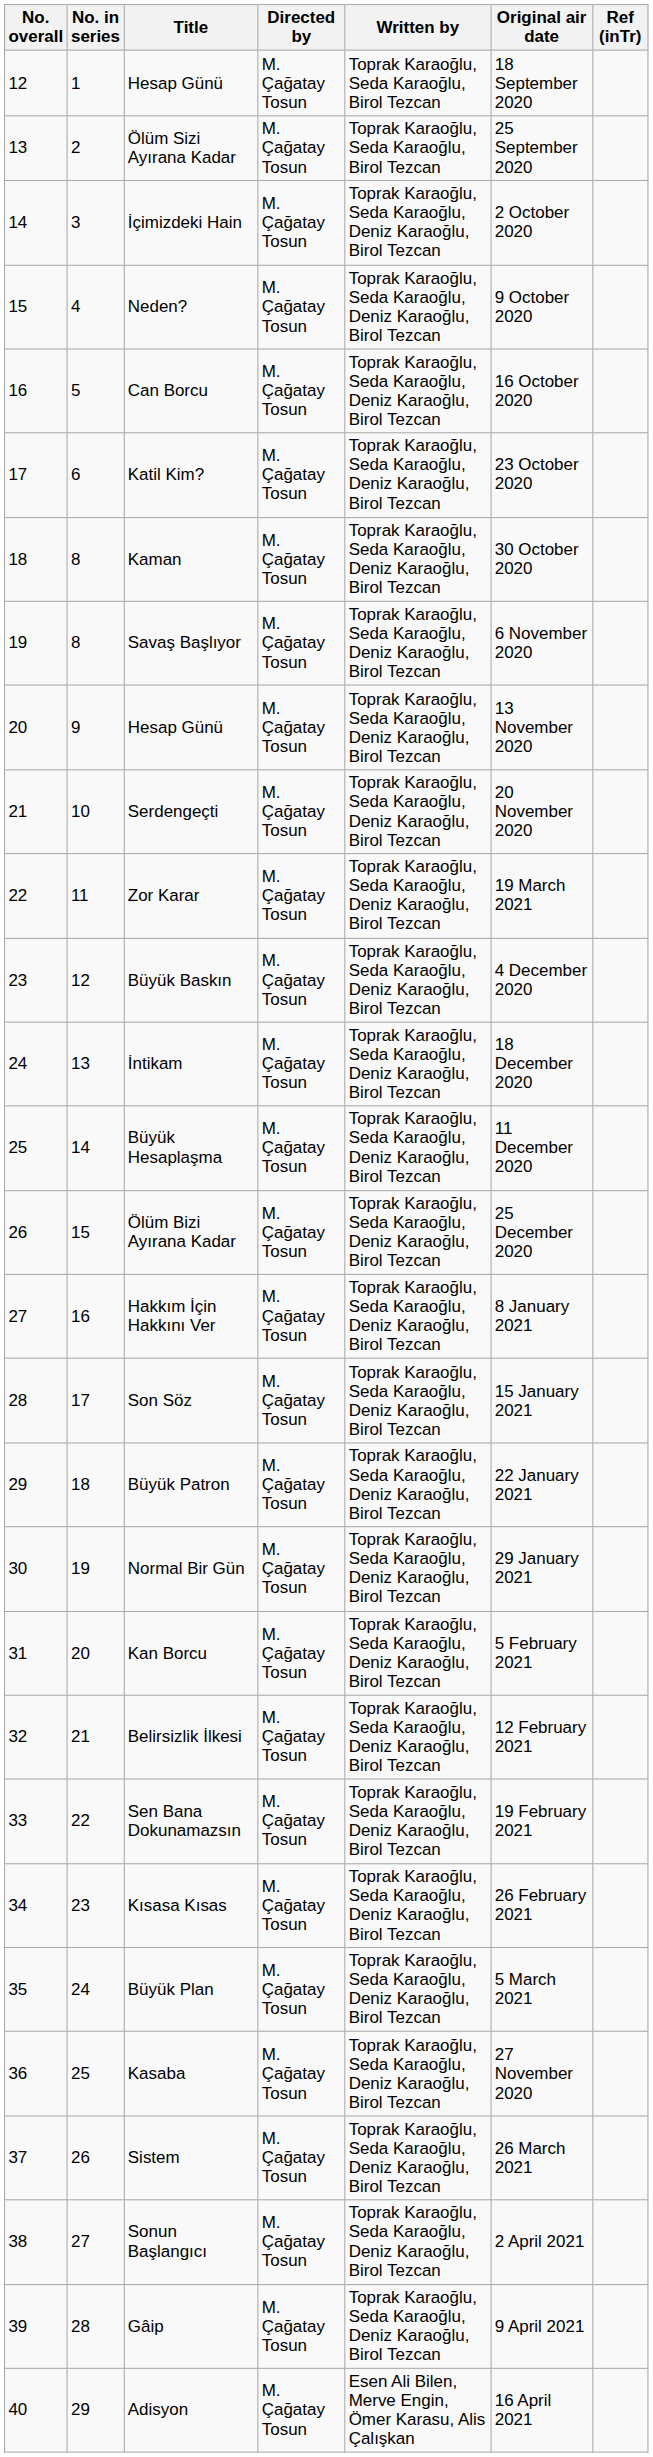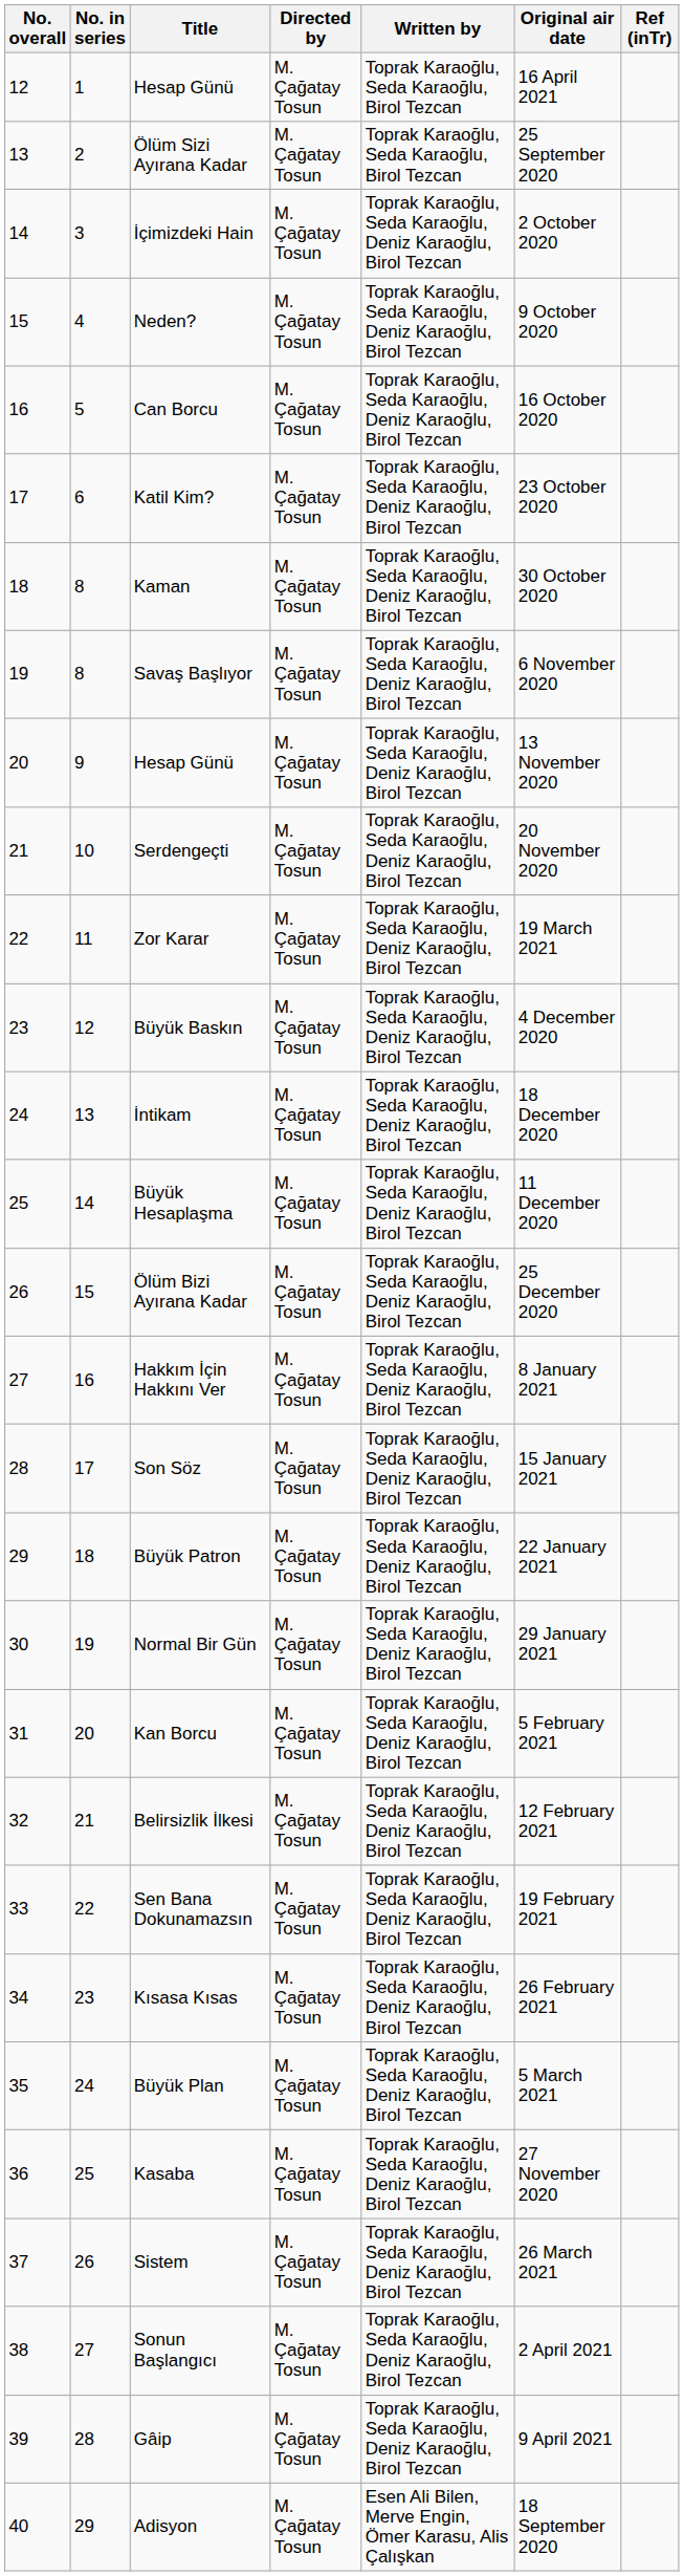 <table class="wikitable">
 <tr>
 <th><abbr>No.</abbr><br>overall</th>
 <th><abbr>No.</abbr> in<br>series</th>
 <th>Title</th>
 <th>Directed by</th>
 <th>Written by</th>
 <th>Original air date</th>
 <th>Ref (inTr)</th>
 </tr>
 <tr>
 <td>12</td>
 <td>1</td>
 <td>Hesap Günü</td>
 <td>M. Çağatay Tosun</td>
 <td>Toprak Karaoğlu, Seda Karaoğlu, Birol Tezcan</td>
-<td>18 September 2020</td>
+<td>16 April 2021</td>
 <td></td>
 </tr>
 <tr>
 <td>13</td>
 <td>2</td>
 <td>Ölüm Sizi Ayırana Kadar</td>
 <td>M. Çağatay Tosun</td>
 <td>Toprak Karaoğlu, Seda Karaoğlu, Birol Tezcan</td>
 <td>25  September 2020</td>
 <td></td>
 </tr>
 <tr>
 <td>14</td>
 <td>3</td>
 <td>İçimizdeki Hain</td>
 <td>M. Çağatay Tosun</td>
 <td>Toprak Karaoğlu, Seda Karaoğlu, Deniz Karaoğlu, Birol Tezcan</td>
 <td>2 October 2020</td>
 <td></td>
 </tr>
 <tr>
 <td>15</td>
 <td>4</td>
 <td>Neden?</td>
 <td>M. Çağatay Tosun</td>
 <td>Toprak Karaoğlu, Seda Karaoğlu, Deniz Karaoğlu, Birol Tezcan</td>
 <td>9 October 2020</td>
 <td></td>
 </tr>
 <tr>
 <td>16</td>
 <td>5</td>
 <td>Can Borcu</td>
 <td>M. Çağatay Tosun</td>
 <td>Toprak Karaoğlu, Seda Karaoğlu, Deniz Karaoğlu, Birol Tezcan</td>
 <td>16 October 2020</td>
 <td></td>
 </tr>
 <tr>
 <td>17</td>
 <td>6</td>
 <td>Katil Kim?</td>
 <td>M. Çağatay Tosun</td>
 <td>Toprak Karaoğlu, Seda Karaoğlu, Deniz Karaoğlu, Birol Tezcan</td>
 <td>23 October 2020</td>
 <td></td>
 </tr>
 <tr>
 <td>18</td>
 <td>8</td>
 <td>Kaman</td>
 <td>M. Çağatay Tosun</td>
 <td>Toprak Karaoğlu, Seda Karaoğlu, Deniz Karaoğlu, Birol Tezcan</td>
 <td>30 October 2020</td>
 <td></td>
 </tr>
 <tr>
 <td>19</td>
 <td>8</td>
 <td>Savaş Başlıyor</td>
 <td>M. Çağatay Tosun</td>
 <td>Toprak Karaoğlu, Seda Karaoğlu, Deniz Karaoğlu, Birol Tezcan</td>
 <td>6 November 2020</td>
 <td></td>
 </tr>
 <tr>
 <td>20</td>
 <td>9</td>
 <td>Hesap Günü</td>
 <td>M. Çağatay Tosun</td>
 <td>Toprak Karaoğlu, Seda Karaoğlu, Deniz Karaoğlu, Birol Tezcan</td>
 <td>13 November 2020</td>
 <td></td>
 </tr>
 <tr>
 <td>21</td>
 <td>10</td>
 <td>Serdengeçti</td>
 <td>M. Çağatay Tosun</td>
 <td>Toprak Karaoğlu, Seda Karaoğlu, Deniz Karaoğlu, Birol Tezcan</td>
 <td>20 November 2020</td>
 <td></td>
 </tr>
 <tr>
 <td>22</td>
 <td>11</td>
 <td>Zor Karar</td>
 <td>M. Çağatay Tosun</td>
 <td>Toprak Karaoğlu, Seda Karaoğlu, Deniz Karaoğlu, Birol Tezcan</td>
 <td>19 March 2021</td>
 <td></td>
 </tr>
 <tr>
 <td>23</td>
 <td>12</td>
 <td>Büyük Baskın</td>
 <td>M. Çağatay Tosun</td>
 <td>Toprak Karaoğlu, Seda Karaoğlu, Deniz Karaoğlu, Birol Tezcan</td>
 <td>4 December 2020</td>
 <td></td>
 </tr>
 <tr>
 <td>24</td>
 <td>13</td>
 <td>İntikam</td>
 <td>M. Çağatay Tosun</td>
 <td>Toprak Karaoğlu, Seda Karaoğlu, Deniz Karaoğlu, Birol Tezcan</td>
 <td>18 December 2020</td>
 <td></td>
 </tr>
 <tr>
 <td>25</td>
 <td>14</td>
 <td>Büyük Hesaplaşma</td>
 <td>M. Çağatay Tosun</td>
 <td>Toprak Karaoğlu, Seda Karaoğlu, Deniz Karaoğlu, Birol Tezcan</td>
 <td>11 December 2020</td>
 <td></td>
 </tr>
 <tr>
 <td>26</td>
 <td>15</td>
 <td>Ölüm Bizi Ayırana Kadar</td>
 <td>M. Çağatay Tosun</td>
 <td>Toprak Karaoğlu, Seda Karaoğlu, Deniz Karaoğlu, Birol Tezcan</td>
 <td>25 December 2020</td>
 <td></td>
 </tr>
 <tr>
 <td>27</td>
 <td>16</td>
 <td>Hakkım İçin Hakkını Ver</td>
 <td>M. Çağatay Tosun</td>
 <td>Toprak Karaoğlu, Seda Karaoğlu, Deniz Karaoğlu, Birol Tezcan</td>
 <td>8 January 2021</td>
 <td></td>
 </tr>
 <tr>
 <td>28</td>
 <td>17</td>
 <td>Son Söz</td>
 <td>M. Çağatay Tosun</td>
 <td>Toprak Karaoğlu, Seda Karaoğlu, Deniz Karaoğlu, Birol Tezcan</td>
 <td>15 January 2021</td>
 <td></td>
 </tr>
 <tr>
 <td>29</td>
 <td>18</td>
 <td>Büyük Patron</td>
 <td>M. Çağatay Tosun</td>
 <td>Toprak Karaoğlu, Seda Karaoğlu, Deniz Karaoğlu, Birol Tezcan</td>
 <td>22 January 2021</td>
 <td></td>
 </tr>
 <tr>
 <td>30</td>
 <td>19</td>
 <td>Normal Bir Gün</td>
 <td>M. Çağatay Tosun</td>
 <td>Toprak Karaoğlu, Seda Karaoğlu, Deniz Karaoğlu, Birol Tezcan</td>
 <td>29 January 2021</td>
 <td></td>
 </tr>
 <tr>
 <td>31</td>
 <td>20</td>
 <td>Kan Borcu</td>
 <td>M. Çağatay Tosun</td>
 <td>Toprak Karaoğlu, Seda Karaoğlu, Deniz Karaoğlu, Birol Tezcan</td>
 <td>5 February 2021</td>
 <td></td>
 </tr>
 <tr>
 <td>32</td>
 <td>21</td>
 <td>Belirsizlik İlkesi</td>
 <td>M. Çağatay Tosun</td>
 <td>Toprak Karaoğlu, Seda Karaoğlu, Deniz Karaoğlu, Birol Tezcan</td>
 <td>12 February 2021</td>
 <td></td>
 </tr>
 <tr>
 <td>33</td>
 <td>22</td>
 <td>Sen Bana Dokunamazsın</td>
 <td>M. Çağatay Tosun</td>
 <td>Toprak Karaoğlu, Seda Karaoğlu, Deniz Karaoğlu, Birol Tezcan</td>
 <td>19 February 2021</td>
 <td></td>
 </tr>
 <tr>
 <td>34</td>
 <td>23</td>
 <td>Kısasa Kısas</td>
 <td>M. Çağatay Tosun</td>
 <td>Toprak Karaoğlu, Seda Karaoğlu, Deniz Karaoğlu, Birol Tezcan</td>
 <td>26 February 2021</td>
 <td></td>
 </tr>
 <tr>
 <td>35</td>
 <td>24</td>
 <td>Büyük Plan</td>
 <td>M. Çağatay Tosun</td>
 <td>Toprak Karaoğlu, Seda Karaoğlu, Deniz Karaoğlu, Birol Tezcan</td>
 <td>5 March 2021</td>
 <td></td>
 </tr>
 <tr>
 <td>36</td>
 <td>25</td>
 <td>Kasaba</td>
 <td>M. Çağatay Tosun</td>
 <td>Toprak Karaoğlu, Seda Karaoğlu, Deniz Karaoğlu, Birol Tezcan</td>
 <td>27 November 2020</td>
 <td></td>
 </tr>
 <tr>
 <td>37</td>
 <td>26</td>
 <td>Sistem</td>
 <td>M. Çağatay Tosun</td>
 <td>Toprak Karaoğlu, Seda Karaoğlu, Deniz Karaoğlu, Birol Tezcan</td>
 <td>26 March 2021</td>
 <td></td>
 </tr>
 <tr>
 <td>38</td>
 <td>27</td>
 <td>Sonun Başlangıcı</td>
 <td>M. Çağatay Tosun</td>
 <td>Toprak Karaoğlu, Seda Karaoğlu, Deniz Karaoğlu, Birol Tezcan</td>
 <td>2 April 2021</td>
 <td></td>
 </tr>
 <tr>
 <td>39</td>
 <td>28</td>
 <td>Gâip</td>
 <td>M. Çağatay Tosun</td>
 <td>Toprak Karaoğlu, Seda Karaoğlu, Deniz Karaoğlu, Birol Tezcan</td>
 <td>9 April 2021</td>
 <td></td>
 </tr>
 <tr>
 <td>40</td>
 <td>29</td>
 <td>Adisyon</td>
 <td>M. Çağatay Tosun</td>
 <td>Esen Ali Bilen, Merve Engin, Ömer Karasu, Alis Çalışkan</td>
-<td>16 April 2021</td>
+<td>18 September 2020</td>
 <td></td>
 </tr>
 </table>
